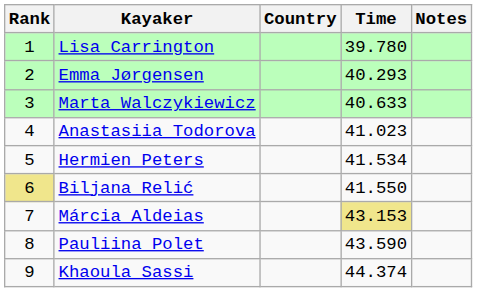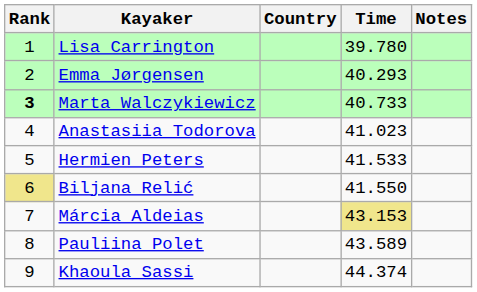 <table class="wikitable" style="text-align:center">
 <tr>
 <th>Rank</th>
 <th>Kayaker</th>
 <th>Country</th>
 <th>Time</th>
 <th>Notes</th>
 </tr>
 <tr bgcolor=bbffbb>
 <td>1</td>
 <td align="left"><a href='#'>Lisa Carrington</a></td>
 <td align="left"></td>
 <td>39.780</td>
 <td></td>
 </tr>
 <tr bgcolor=bbffbb>
 <td>2</td>
 <td align="left"><a href='#'>Emma Jørgensen</a></td>
 <td align="left"></td>
 <td>40.293</td>
 <td></td>
 </tr>
 <tr bgcolor=bbffbb>
-<td>3</td>
+<td><strong>3</strong></td>
 <td align="left"><a href='#'>Marta Walczykiewicz</a></td>
 <td align="left"></td>
-<td>40.633</td>
+<td>40.733</td>
 <td></td>
 </tr>
 <tr>
 <td>4</td>
 <td align="left"><a href='#'>Anastasiia Todorova</a></td>
 <td align="left"></td>
 <td>41.023</td>
 <td></td>
 </tr>
 <tr>
 <td>5</td>
 <td align="left"><a href='#'>Hermien Peters</a></td>
 <td align="left"></td>
-<td>41.534</td>
+<td>41.533</td>
 <td></td>
 </tr>
 <tr>
 <td style="background: khaki;">6</td>
 <td align="left"><a href='#'>Biljana Relić</a></td>
 <td align="left"></td>
 <td>41.550</td>
 <td></td>
 </tr>
 <tr>
 <td>7</td>
 <td align="left"><a href='#'>Márcia Aldeias</a></td>
 <td align="left"></td>
 <td style="background: khaki;">43.153</td>
 <td></td>
 </tr>
 <tr>
 <td>8</td>
 <td align="left"><a href='#'>Pauliina Polet</a></td>
 <td align="left"></td>
-<td>43.590</td>
+<td>43.589</td>
 <td></td>
 </tr>
 <tr>
 <td>9</td>
 <td align="left"><a href='#'>Khaoula Sassi</a></td>
 <td align="left"></td>
 <td>44.374</td>
 <td></td>
 </tr>
 </table>
